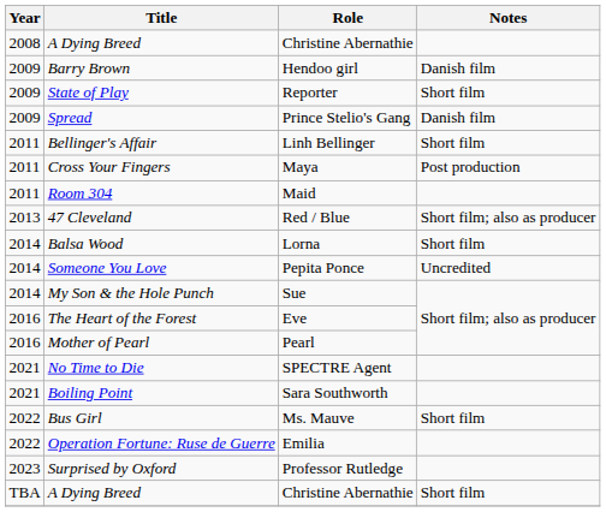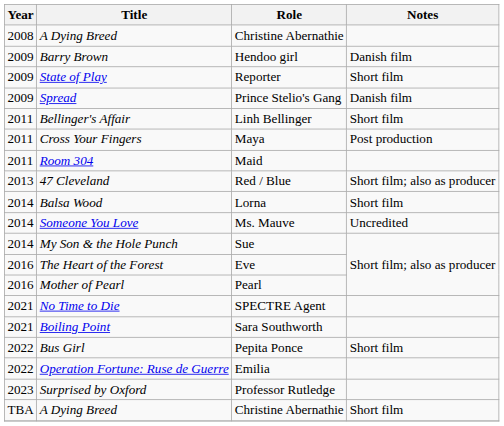 <table class="wikitable sortable">
 <tr>
 <th>Year</th>
 <th>Title</th>
 <th>Role</th>
 <th>Notes</th>
 </tr>
 <tr>
 <td>2008</td>
 <td><em>A Dying Breed</em></td>
 <td>Christine Abernathie</td>
 <td></td>
 </tr>
 <tr>
 <td>2009</td>
 <td><em>Barry Brown</em></td>
 <td>Hendoo girl</td>
 <td>Danish film</td>
 </tr>
 <tr>
 <td>2009</td>
 <td><em><a href='#'>State of Play</a></em></td>
 <td>Reporter</td>
 <td>Short film</td>
 </tr>
 <tr>
 <td>2009</td>
 <td><em><a href='#'>Spread</a></em></td>
 <td>Prince Stelio's Gang</td>
 <td>Danish film</td>
 </tr>
 <tr>
 <td>2011</td>
 <td><em>Bellinger's Affair</em></td>
 <td>Linh Bellinger</td>
 <td>Short film</td>
 </tr>
 <tr>
 <td>2011</td>
 <td><em>Cross Your Fingers</em></td>
 <td>Maya</td>
 <td>Post production</td>
 </tr>
 <tr>
 <td>2011</td>
 <td><em><a href='#'>Room 304</a></em></td>
 <td>Maid</td>
 <td></td>
 </tr>
 <tr>
 <td>2013</td>
 <td><em>47 Cleveland</em></td>
 <td>Red / Blue</td>
 <td>Short film; also as producer</td>
 </tr>
 <tr>
 <td>2014</td>
 <td><em>Balsa Wood</em></td>
 <td>Lorna</td>
 <td>Short film</td>
 </tr>
 <tr>
 <td>2014</td>
 <td><em><a href='#'>Someone You Love</a></em></td>
-<td>Pepita Ponce</td>
+<td>Ms. Mauve</td>
 <td>Uncredited</td>
 </tr>
 <tr>
 <td>2014</td>
 <td><em>My Son & the Hole Punch</em></td>
 <td>Sue</td>
 <td rowspan="3">Short film; also as producer</td>
 </tr>
 <tr>
 <td>2016</td>
 <td><em>The Heart of the Forest</em></td>
 <td>Eve</td>
 </tr>
 <tr>
 <td>2016</td>
 <td><em>Mother of Pearl</em></td>
 <td>Pearl</td>
 </tr>
 <tr>
 <td>2021</td>
 <td><em><a href='#'>No Time to Die</a></em></td>
 <td>SPECTRE Agent</td>
 <td></td>
 </tr>
 <tr>
 <td>2021</td>
 <td><em><a href='#'>Boiling Point</a></em></td>
 <td>Sara Southworth</td>
 <td></td>
 </tr>
 <tr>
 <td>2022</td>
 <td><em>Bus Girl</em></td>
-<td>Ms. Mauve</td>
+<td>Pepita Ponce</td>
 <td>Short film</td>
 </tr>
 <tr>
 <td>2022</td>
 <td><em><a href='#'>Operation Fortune: Ruse de Guerre</a></em></td>
 <td>Emilia</td>
 <td></td>
 </tr>
 <tr>
 <td>2023</td>
 <td><em>Surprised by Oxford</em></td>
 <td>Professor Rutledge</td>
 <td></td>
 </tr>
 <tr>
 <td>TBA</td>
 <td><em>A Dying Breed</em></td>
 <td>Christine Abernathie</td>
 <td>Short film</td>
 </tr>
 <tr>
 </tr>
 </table>
